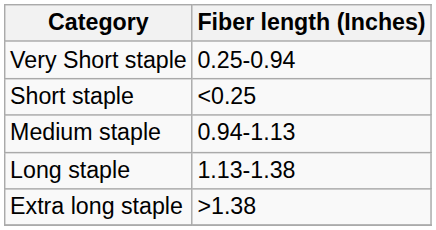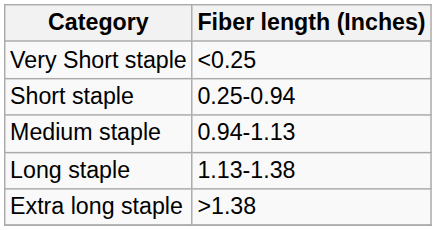 <table class="wikitable">
 <tr>
 <th>Category</th>
 <th>Fiber length (Inches)</th>
 </tr>
 <tr>
 <td>Very Short staple</td>
-<td>0.25-0.94</td>
+<td><0.25</td>
 </tr>
 <tr>
 <td>Short staple</td>
-<td><0.25</td>
+<td>0.25-0.94</td>
 </tr>
 <tr>
 <td>Medium staple</td>
 <td>0.94-1.13</td>
 </tr>
 <tr>
 <td>Long staple</td>
 <td>1.13-1.38</td>
 </tr>
 <tr>
 <td>Extra long staple</td>
 <td>>1.38</td>
 </tr>
 <tr>
 </tr>
 </table>
